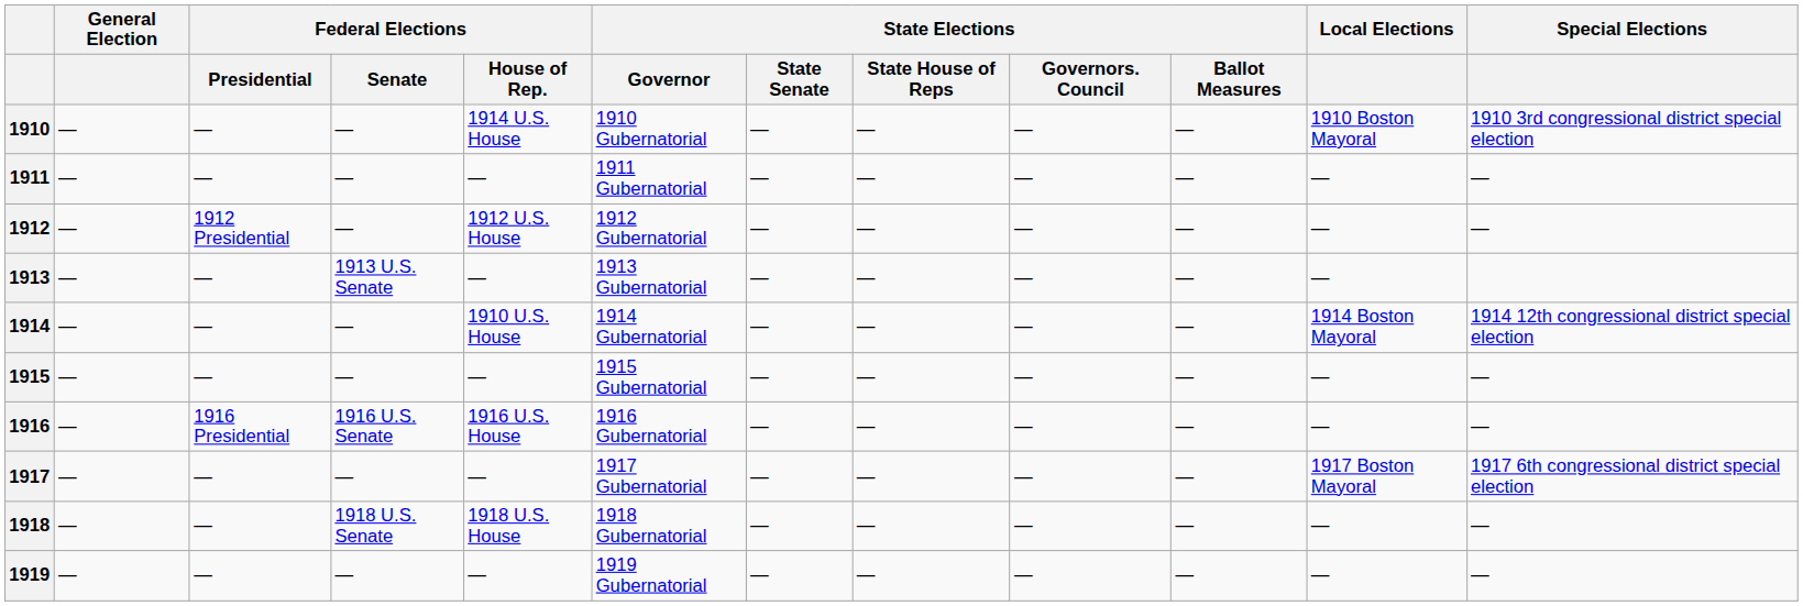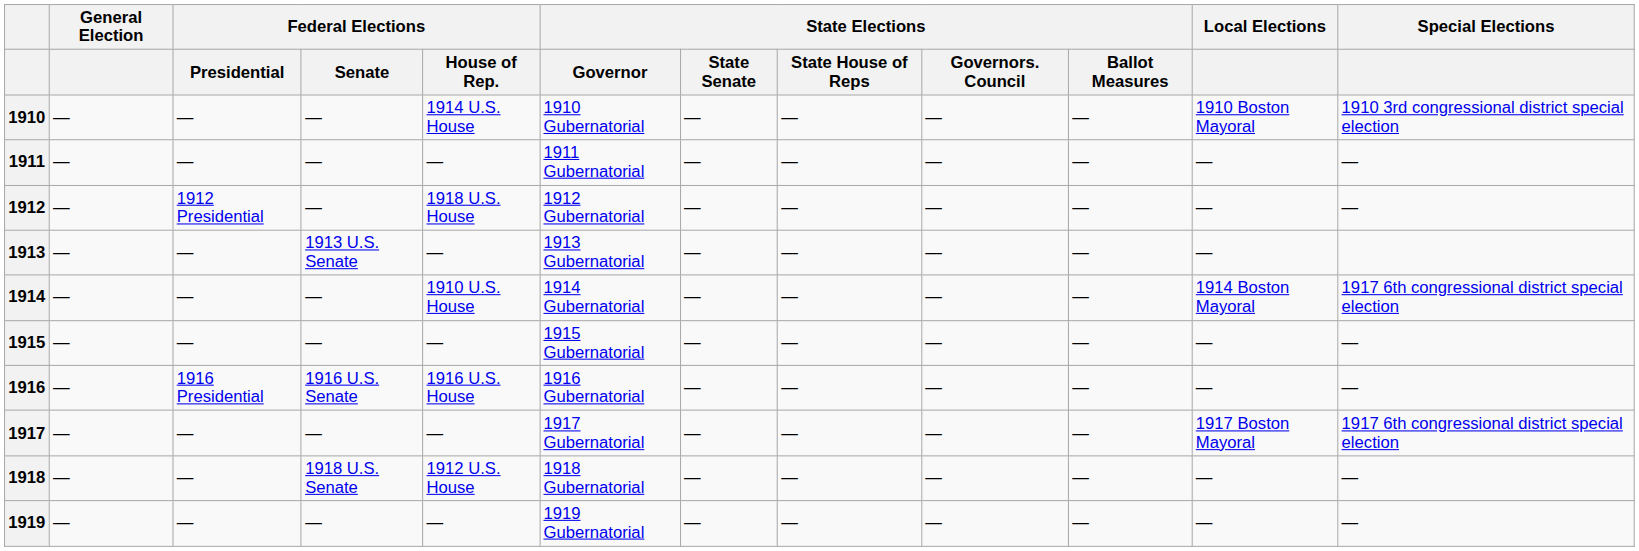 <table class="wikitable">
 <tr>
 <th></th>
 <th>General Election</th>
 <th colspan=3>Federal Elections</th>
 <th colspan=5>State Elections</th>
 <th>Local Elections</th>
 <th>Special Elections</th>
 </tr>
 <tr>
 <th></th>
 <th></th>
 <th>Presidential</th>
 <th>Senate</th>
 <th>House of Rep.</th>
 <th>Governor</th>
 <th>State Senate</th>
 <th>State House of Reps</th>
 <th>Governors. Council</th>
 <th>Ballot Measures</th>
 <th></th>
 <th></th>
 </tr>
 <tr>
 <th>1910</th>
 <td>—</td>
 <td>—</td>
 <td>—</td>
 <td><a href='#'>1914 U.S. House</a></td>
 <td><a href='#'>1910 Gubernatorial</a></td>
 <td>—</td>
 <td>—</td>
 <td>—</td>
 <td>—</td>
 <td><a href='#'>1910 Boston Mayoral</a></td>
 <td><a href='#'>1910 3rd congressional district special election</a></td>
 </tr>
 <tr>
 <th>1911</th>
 <td>—</td>
 <td>—</td>
 <td>—</td>
 <td>—</td>
 <td><a href='#'>1911 Gubernatorial</a></td>
 <td>—</td>
 <td>—</td>
 <td>—</td>
 <td>—</td>
 <td>—</td>
 <td>—</td>
 </tr>
 <tr>
 <th>1912</th>
 <td>—</td>
 <td><a href='#'>1912 Presidential</a></td>
 <td>—</td>
-<td><a href='#'>1912 U.S. House</a></td>
+<td><a href='#'>1918 U.S. House</a></td>
 <td><a href='#'>1912 Gubernatorial</a></td>
 <td>—</td>
 <td>—</td>
 <td>—</td>
 <td>—</td>
 <td>—</td>
 <td>—</td>
 </tr>
 <tr>
 <th>1913</th>
 <td>—</td>
 <td>—</td>
 <td><a href='#'>1913 U.S. Senate</a></td>
 <td>—</td>
 <td><a href='#'>1913 Gubernatorial</a></td>
 <td>—</td>
 <td>—</td>
 <td>—</td>
 <td>—</td>
 <td>—</td>
 <td></td>
 </tr>
 <tr>
 <th>1914</th>
 <td>—</td>
 <td>—</td>
 <td>—</td>
 <td><a href='#'>1910 U.S. House</a></td>
 <td><a href='#'>1914 Gubernatorial</a></td>
 <td>—</td>
 <td>—</td>
 <td>—</td>
 <td>—</td>
 <td><a href='#'>1914 Boston Mayoral</a></td>
-<td><a href='#'>1914 12th congressional district special election</a></td>
+<td><a href='#'>1917 6th congressional district special election</a></td>
 </tr>
 <tr>
 <th>1915</th>
 <td>—</td>
 <td>—</td>
 <td>—</td>
 <td>—</td>
 <td><a href='#'>1915 Gubernatorial</a></td>
 <td>—</td>
 <td>—</td>
 <td>—</td>
 <td>—</td>
 <td>—</td>
 <td>—</td>
 </tr>
 <tr>
 <th>1916</th>
 <td>—</td>
 <td><a href='#'>1916 Presidential</a></td>
 <td><a href='#'>1916 U.S. Senate</a></td>
 <td><a href='#'>1916 U.S. House</a></td>
 <td><a href='#'>1916 Gubernatorial</a></td>
 <td>—</td>
 <td>—</td>
 <td>—</td>
 <td>—</td>
 <td>—</td>
 <td>—</td>
 </tr>
 <tr>
 <th>1917</th>
 <td>—</td>
 <td>—</td>
 <td>—</td>
 <td>—</td>
 <td><a href='#'>1917 Gubernatorial</a></td>
 <td>—</td>
 <td>—</td>
 <td>—</td>
 <td>—</td>
 <td><a href='#'>1917 Boston Mayoral</a></td>
 <td><a href='#'>1917 6th congressional district special election</a></td>
 </tr>
 <tr>
 <th>1918</th>
 <td>—</td>
 <td>—</td>
 <td><a href='#'>1918 U.S. Senate</a></td>
-<td><a href='#'>1918 U.S. House</a></td>
+<td><a href='#'>1912 U.S. House</a></td>
 <td><a href='#'>1918 Gubernatorial</a></td>
 <td>—</td>
 <td>—</td>
 <td>—</td>
 <td>—</td>
 <td>—</td>
 <td>—</td>
 </tr>
 <tr>
 <th>1919</th>
 <td>—</td>
 <td>—</td>
 <td>—</td>
 <td>—</td>
 <td><a href='#'>1919 Gubernatorial</a></td>
 <td>—</td>
 <td>—</td>
 <td>—</td>
 <td>—</td>
 <td>—</td>
 <td>—</td>
 </tr>
 </table>
